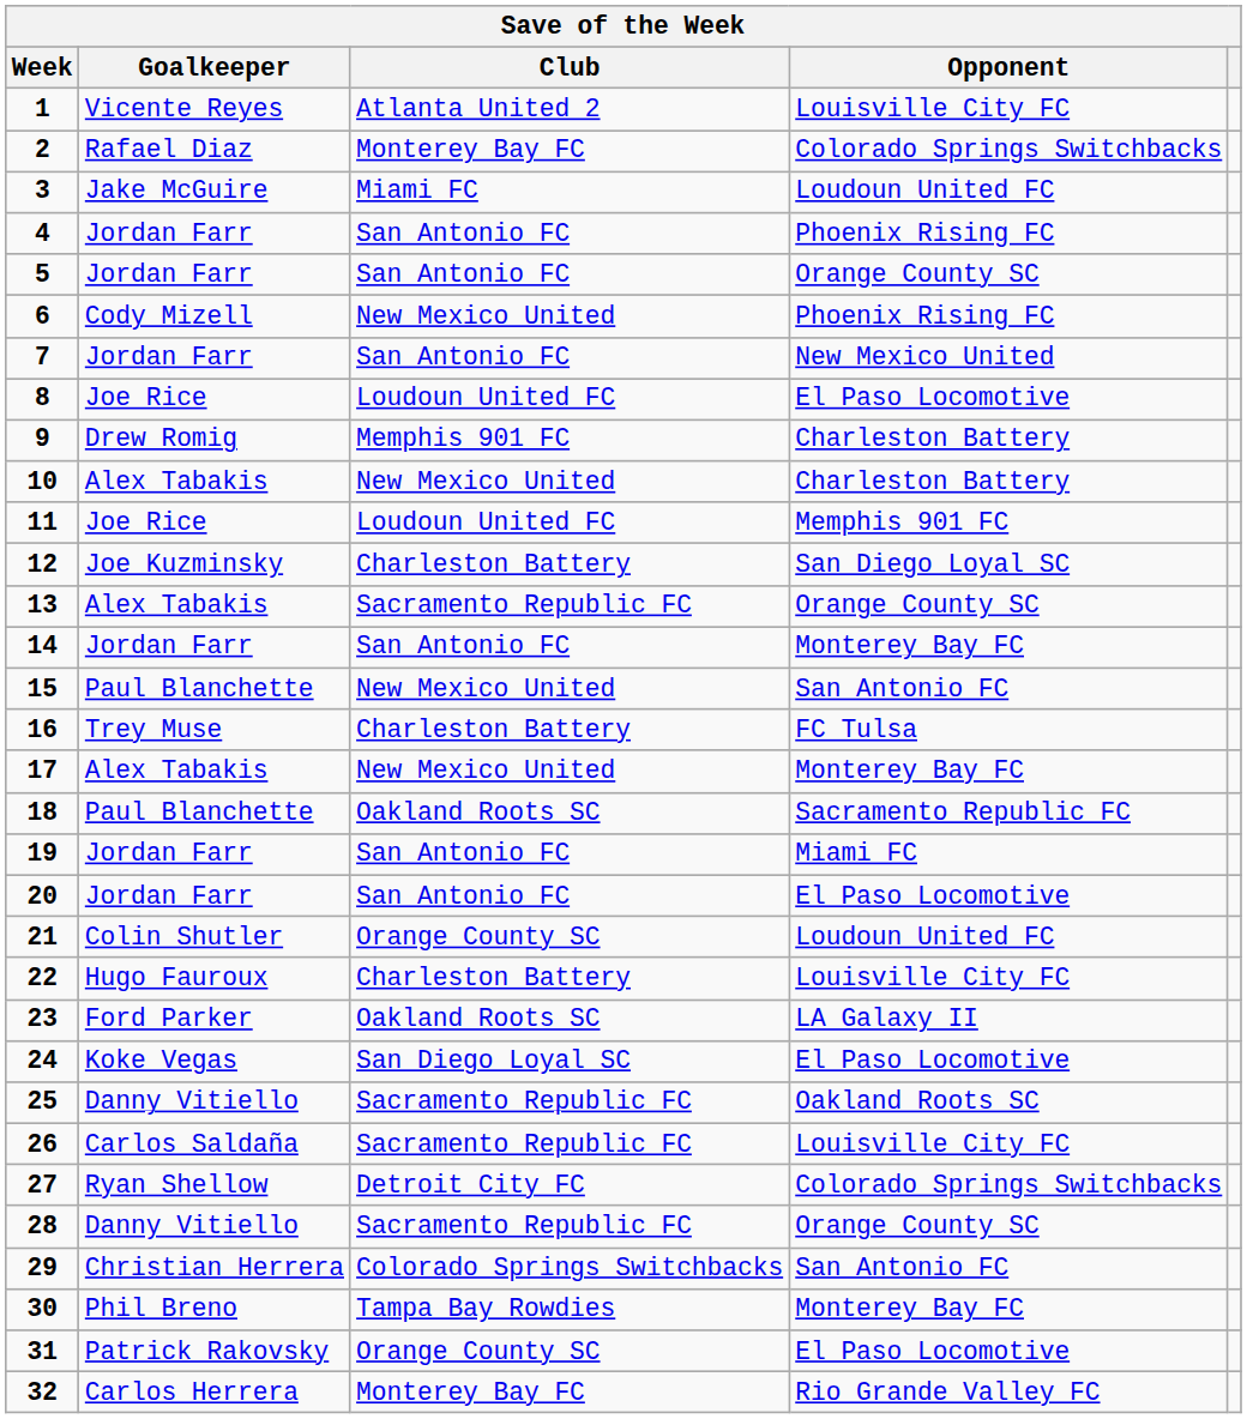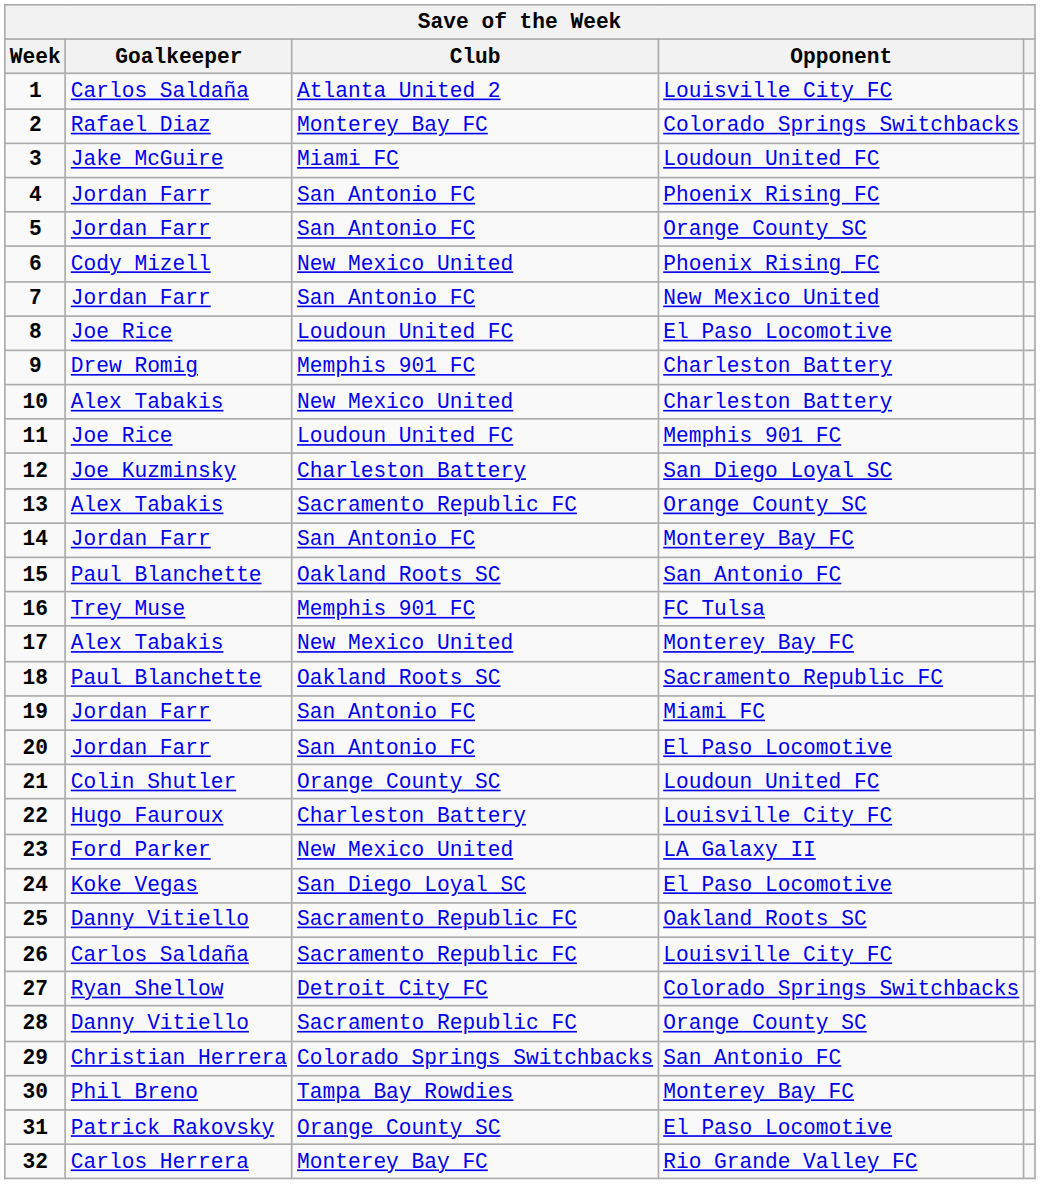 <table class="wikitable collapsible collapsed">
 <tr>
 <th colspan="5">Save of the Week</th>
 </tr>
 <tr>
 <th>Week</th>
 <th>Goalkeeper</th>
 <th>Club</th>
 <th>Opponent</th>
 <th></th>
 </tr>
 <tr>
 <td style="text-align: center;"><strong>1</strong></td>
-<td> <a href='#'>Vicente Reyes</a></td>
+<td> <a href='#'>Carlos Saldaña</a></td>
 <td><a href='#'>Atlanta United 2</a></td>
 <td><a href='#'>Louisville City FC</a></td>
 <td style="text-align:center"></td>
 </tr>
 <tr>
 <td style="text-align: center;"><strong>2</strong></td>
 <td> <a href='#'>Rafael Diaz</a></td>
 <td><a href='#'>Monterey Bay FC</a></td>
 <td><a href='#'>Colorado Springs Switchbacks</a></td>
 <td style="text-align:center"></td>
 </tr>
 <tr>
 <td style="text-align: center;"><strong>3</strong></td>
 <td> <a href='#'>Jake McGuire</a></td>
 <td><a href='#'>Miami FC</a></td>
 <td><a href='#'>Loudoun United FC</a></td>
 <td style="text-align:center"></td>
 </tr>
 <tr>
 <td style="text-align: center;"><strong>4</strong></td>
 <td> <a href='#'>Jordan Farr</a></td>
 <td><a href='#'>San Antonio FC</a></td>
 <td><a href='#'>Phoenix Rising FC</a></td>
 <td style="text-align:center"></td>
 </tr>
 <tr>
 <td style="text-align: center;"><strong>5</strong></td>
 <td> <a href='#'>Jordan Farr</a></td>
 <td><a href='#'>San Antonio FC</a></td>
 <td><a href='#'>Orange County SC</a></td>
 <td style="text-align:center"></td>
 </tr>
 <tr>
 <td style="text-align: center;"><strong>6</strong></td>
 <td> <a href='#'>Cody Mizell</a></td>
 <td><a href='#'>New Mexico United</a></td>
 <td><a href='#'>Phoenix Rising FC</a></td>
 <td style="text-align:center"></td>
 </tr>
 <tr>
 <td style="text-align: center;"><strong>7</strong></td>
 <td> <a href='#'>Jordan Farr</a></td>
 <td><a href='#'>San Antonio FC</a></td>
 <td><a href='#'>New Mexico United</a></td>
 <td style="text-align:center"></td>
 </tr>
 <tr>
 <td style="text-align: center;"><strong>8</strong></td>
 <td> <a href='#'>Joe Rice</a></td>
 <td><a href='#'>Loudoun United FC</a></td>
 <td><a href='#'>El Paso Locomotive</a></td>
 <td style="text-align:center"></td>
 </tr>
 <tr>
 <td style="text-align: center;"><strong>9</strong></td>
 <td> <a href='#'>Drew Romig</a></td>
 <td><a href='#'>Memphis 901 FC</a></td>
 <td><a href='#'>Charleston Battery</a></td>
 <td style="text-align:center"></td>
 </tr>
 <tr>
 <td style="text-align: center;"><strong>10</strong></td>
 <td> <a href='#'>Alex Tabakis</a></td>
 <td><a href='#'>New Mexico United</a></td>
 <td><a href='#'>Charleston Battery</a></td>
 <td style="text-align:center"></td>
 </tr>
 <tr>
 <td style="text-align: center;"><strong>11</strong></td>
 <td> <a href='#'>Joe Rice</a></td>
 <td><a href='#'>Loudoun United FC</a></td>
 <td><a href='#'>Memphis 901 FC</a></td>
 <td style="text-align:center"></td>
 </tr>
 <tr>
 <td style="text-align: center;"><strong>12</strong></td>
 <td> <a href='#'>Joe Kuzminsky</a></td>
 <td><a href='#'>Charleston Battery</a></td>
 <td><a href='#'>San Diego Loyal SC</a></td>
 <td style="text-align:center"></td>
 </tr>
 <tr>
 <td style="text-align: center;"><strong>13</strong></td>
 <td> <a href='#'>Alex Tabakis</a></td>
 <td><a href='#'>Sacramento Republic FC</a></td>
 <td><a href='#'>Orange County SC</a></td>
 <td style="text-align:center"></td>
 </tr>
 <tr>
 <td style="text-align: center;"><strong>14</strong></td>
 <td> <a href='#'>Jordan Farr</a></td>
 <td><a href='#'>San Antonio FC</a></td>
 <td><a href='#'>Monterey Bay FC</a></td>
 <td style="text-align:center"></td>
 </tr>
 <tr>
 <td style="text-align: center;"><strong>15</strong></td>
 <td> <a href='#'>Paul Blanchette</a></td>
-<td><a href='#'>New Mexico United</a></td>
+<td><a href='#'>Oakland Roots SC</a></td>
 <td><a href='#'>San Antonio FC</a></td>
 <td style="text-align:center"></td>
 </tr>
 <tr>
 <td style="text-align: center;"><strong>16</strong></td>
 <td> <a href='#'>Trey Muse</a></td>
-<td><a href='#'>Charleston Battery</a></td>
+<td><a href='#'>Memphis 901 FC</a></td>
 <td><a href='#'>FC Tulsa</a></td>
 <td style="text-align:center"></td>
 </tr>
 <tr>
 <td style="text-align: center;"><strong>17</strong></td>
 <td> <a href='#'>Alex Tabakis</a></td>
 <td><a href='#'>New Mexico United</a></td>
 <td><a href='#'>Monterey Bay FC</a></td>
 <td style="text-align:center"></td>
 </tr>
 <tr>
 <td style="text-align: center;"><strong>18</strong></td>
 <td> <a href='#'>Paul Blanchette</a></td>
 <td><a href='#'>Oakland Roots SC</a></td>
 <td><a href='#'>Sacramento Republic FC</a></td>
 <td style="text-align:center"></td>
 </tr>
 <tr>
 <td style="text-align: center;"><strong>19</strong></td>
 <td> <a href='#'>Jordan Farr</a></td>
 <td><a href='#'>San Antonio FC</a></td>
 <td><a href='#'>Miami FC</a></td>
 <td style="text-align:center"></td>
 </tr>
 <tr>
 <td style="text-align: center;"><strong>20</strong></td>
 <td> <a href='#'>Jordan Farr</a></td>
 <td><a href='#'>San Antonio FC</a></td>
 <td><a href='#'>El Paso Locomotive</a></td>
 <td style="text-align:center"></td>
 </tr>
 <tr>
 <td style="text-align: center;"><strong>21</strong></td>
 <td> <a href='#'>Colin Shutler</a></td>
 <td><a href='#'>Orange County SC</a></td>
 <td><a href='#'>Loudoun United FC</a></td>
 <td style="text-align:center"></td>
 </tr>
 <tr>
 <td style="text-align: center;"><strong>22</strong></td>
 <td> <a href='#'>Hugo Fauroux</a></td>
 <td><a href='#'>Charleston Battery</a></td>
 <td><a href='#'>Louisville City FC</a></td>
 <td style="text-align:center"></td>
 </tr>
 <tr>
 <td style="text-align: center;"><strong>23</strong></td>
 <td> <a href='#'>Ford Parker</a></td>
-<td><a href='#'>Oakland Roots SC</a></td>
+<td><a href='#'>New Mexico United</a></td>
 <td><a href='#'>LA Galaxy II</a></td>
 <td style="text-align:center"></td>
 </tr>
 <tr>
 <td style="text-align: center;"><strong>24</strong></td>
 <td> <a href='#'>Koke Vegas</a></td>
 <td><a href='#'>San Diego Loyal SC</a></td>
 <td><a href='#'>El Paso Locomotive</a></td>
 <td style="text-align:center"></td>
 </tr>
 <tr>
 <td style="text-align: center;"><strong>25</strong></td>
 <td> <a href='#'>Danny Vitiello</a></td>
 <td><a href='#'>Sacramento Republic FC</a></td>
 <td><a href='#'>Oakland Roots SC</a></td>
 <td style="text-align:center"></td>
 </tr>
 <tr>
 <td style="text-align: center;"><strong>26</strong></td>
 <td> <a href='#'>Carlos Saldaña</a></td>
 <td><a href='#'>Sacramento Republic FC</a></td>
 <td><a href='#'>Louisville City FC</a></td>
 <td style="text-align:center"></td>
 </tr>
 <tr>
 <td style="text-align: center;"><strong>27</strong></td>
 <td> <a href='#'>Ryan Shellow</a></td>
 <td><a href='#'>Detroit City FC</a></td>
 <td><a href='#'>Colorado Springs Switchbacks</a></td>
 <td style="text-align:center"></td>
 </tr>
 <tr>
 <td style="text-align: center;"><strong>28</strong></td>
 <td> <a href='#'>Danny Vitiello</a></td>
 <td><a href='#'>Sacramento Republic FC</a></td>
 <td><a href='#'>Orange County SC</a></td>
 <td style="text-align:center"></td>
 </tr>
 <tr>
 <td style="text-align: center;"><strong>29</strong></td>
 <td> <a href='#'>Christian Herrera</a></td>
 <td><a href='#'>Colorado Springs Switchbacks</a></td>
 <td><a href='#'>San Antonio FC</a></td>
 <td style="text-align:center"></td>
 </tr>
 <tr>
 <td style="text-align: center;"><strong>30</strong></td>
 <td> <a href='#'>Phil Breno</a></td>
 <td><a href='#'>Tampa Bay Rowdies</a></td>
 <td><a href='#'>Monterey Bay FC</a></td>
 <td style="text-align:center"></td>
 </tr>
 <tr>
 <td style="text-align: center;"><strong>31</strong></td>
 <td> <a href='#'>Patrick Rakovsky</a></td>
 <td><a href='#'>Orange County SC</a></td>
 <td><a href='#'>El Paso Locomotive</a></td>
 <td style="text-align:center"></td>
 </tr>
 <tr>
 <td style="text-align: center;"><strong>32</strong></td>
 <td> <a href='#'>Carlos Herrera</a></td>
 <td><a href='#'>Monterey Bay FC</a></td>
 <td><a href='#'>Rio Grande Valley FC</a></td>
 <td style="text-align:center"></td>
 </tr>
 </table>
